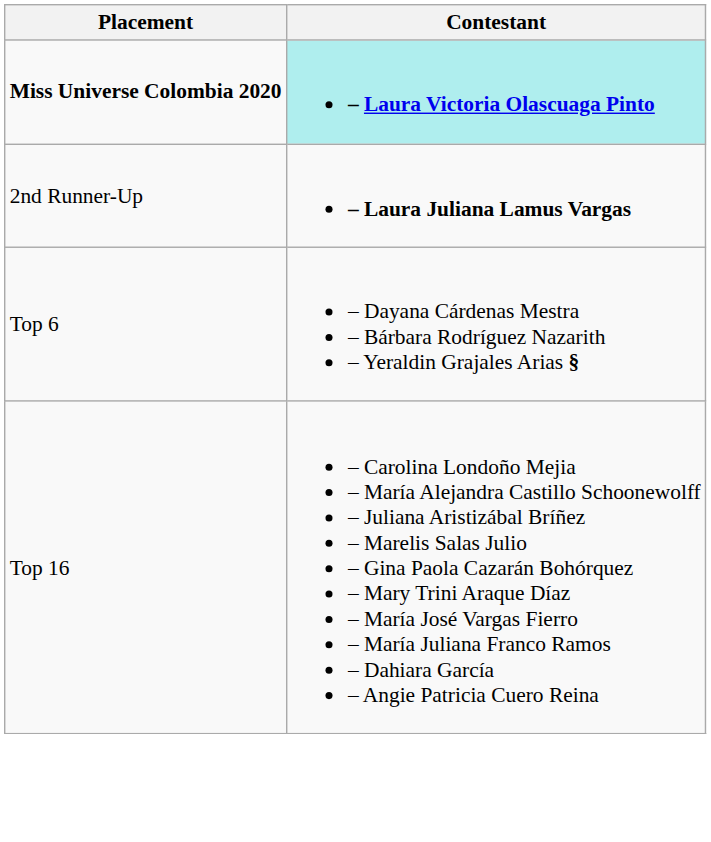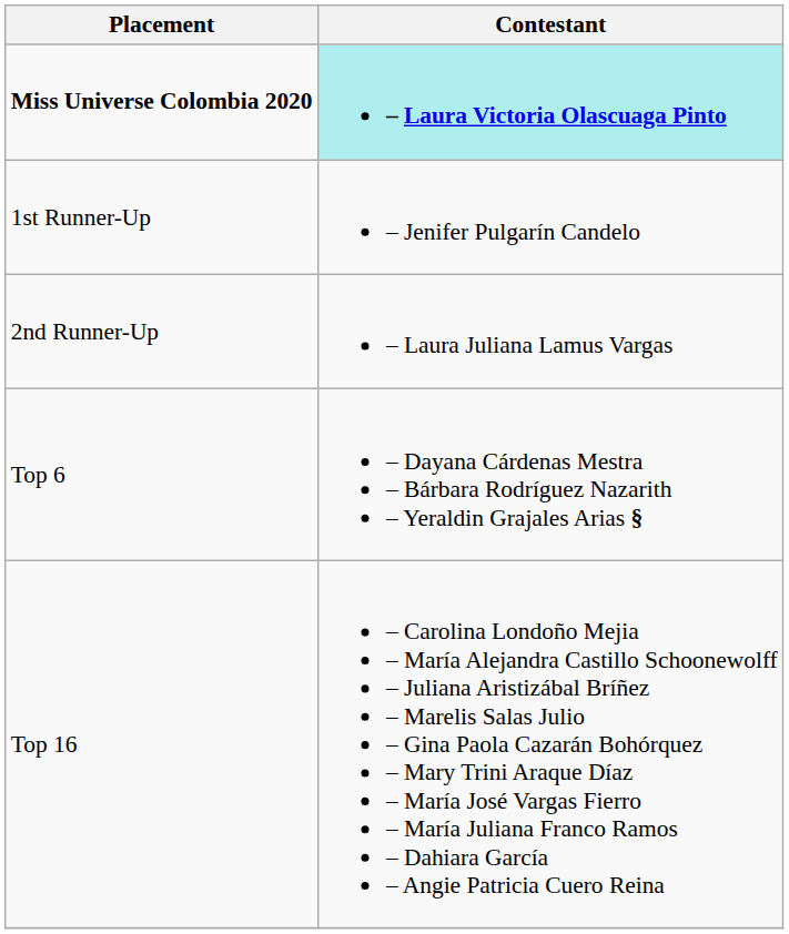 <table class="wikitable sortable" style="font-size:95%;">
 <tr>
 <th>Placement</th>
 <th>Contestant</th>
 </tr>
 <tr>
 <td><strong>Miss Universe Colombia 2020</strong></td>
 <td style="background: paleturquoise;"><br><ul><li><strong> – <a href='#'>Laura Victoria Olascuaga Pinto</a></strong></li></ul></td>
 </tr>
 <tr>
+<td>1st Runner-Up</td>
+<td><br><ul><li> – Jenifer Pulgarín Candelo</li></ul></td>
+</tr>
+<tr>
 <td>2nd Runner-Up</td>
-<td><strong><br><ul><li> – Laura Juliana Lamus Vargas</li></ul></strong></td>
+<td><br><ul><li> – Laura Juliana Lamus Vargas</li></ul></td>
 </tr>
 <tr>
 <td>Top 6</td>
 <td><br><ul><li> – Dayana Cárdenas Mestra</li><li> – Bárbara Rodríguez Nazarith</li><li> – Yeraldin Grajales Arias <strong>§</strong></li></ul></td>
 </tr>
 <tr>
 <td>Top 16</td>
 <td><br><ul><li> – Carolina Londoño Mejia</li><li> – María Alejandra Castillo Schoonewolff</li><li> – Juliana Aristizábal Bríñez</li><li> – Marelis Salas Julio</li><li> – Gina Paola Cazarán Bohórquez</li><li> – Mary Trini Araque Díaz</li><li> – María José Vargas Fierro</li><li> – María Juliana Franco Ramos</li><li> – Dahiara García</li><li> – Angie Patricia Cuero Reina</li></ul></td>
 </tr>
 <tr>
 </tr>
 </table>
